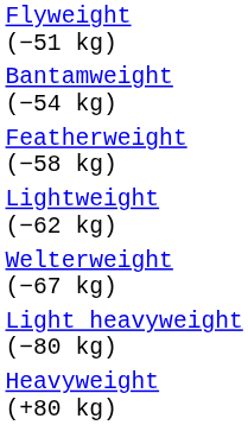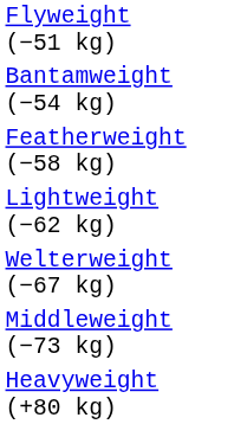 <table>
 <tr valign="top">
 <td><a href='#'>Flyweight</a><br>(−51 kg)<br></td>
 <td></td>
 <td></td>
 <td></td>
 </tr>
 <tr valign="top">
 <td><a href='#'>Bantamweight</a><br>(−54 kg)<br></td>
 <td></td>
 <td></td>
 <td></td>
 </tr>
 <tr valign="top">
 <td><a href='#'>Featherweight</a><br>(−58 kg)<br></td>
 <td></td>
 <td></td>
 <td></td>
 </tr>
 <tr valign="top">
 <td><a href='#'>Lightweight</a><br>(−62 kg)<br></td>
 <td></td>
 <td></td>
 <td></td>
 </tr>
 <tr valign="top">
 <td><a href='#'>Welterweight</a><br>(−67 kg)<br></td>
 <td></td>
 <td></td>
 <td></td>
 </tr>
 <tr valign="top">
-<td><a href='#'>Light heavyweight</a><br>(−80 kg)<br></td>
+<td><a href='#'>Middleweight</a><br>(−73 kg)<br></td>
 <td></td>
 <td></td>
 <td></td>
 </tr>
 <tr valign="top">
 <td><a href='#'>Heavyweight</a><br>(+80 kg)<br></td>
 <td></td>
 <td></td>
 <td></td>
 </tr>
 </table>
